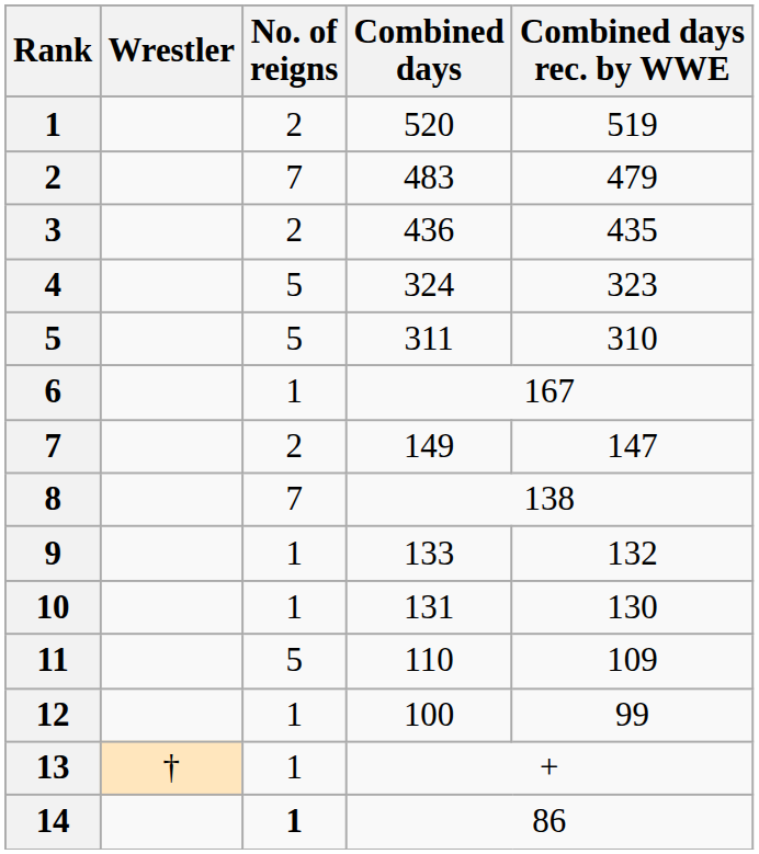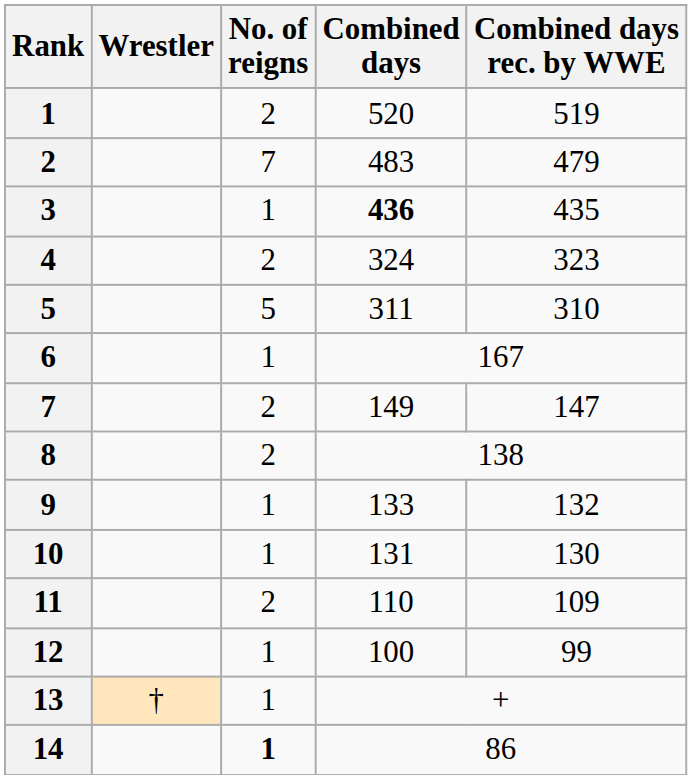 <table class="wikitable sortable" style="text-align: center">
 <tr>
 <th>Rank</th>
 <th>Wrestler</th>
 <th data-sort-type="number">No. of<br>reigns</th>
 <th data-sort-type="number">Combined<br>days</th>
 <th data-sort-type="number">Combined days<br>rec. by WWE</th>
 </tr>
 <tr>
 <th>1</th>
 <td></td>
 <td>2</td>
 <td>520</td>
 <td>519</td>
 </tr>
 <tr>
 <th>2</th>
 <td></td>
 <td>7</td>
 <td>483</td>
 <td>479</td>
 </tr>
 <tr>
 <th>3</th>
 <td></td>
-<td>2</td>
-<td>436</td>
+<td>1</td>
+<td><strong>436</strong></td>
 <td>435</td>
 </tr>
 <tr>
 <th>4</th>
 <td></td>
-<td>5</td>
+<td>2</td>
 <td>324</td>
 <td>323</td>
 </tr>
 <tr>
 <th>5</th>
 <td></td>
 <td>5</td>
 <td>311</td>
 <td>310</td>
 </tr>
 <tr>
 <th>6</th>
 <td></td>
 <td>1</td>
 <td colspan="2">167</td>
 </tr>
 <tr>
 <th>7</th>
 <td></td>
 <td>2</td>
 <td>149</td>
 <td>147</td>
 </tr>
 <tr>
 <th>8</th>
 <td></td>
-<td>7</td>
+<td>2</td>
 <td colspan="2">138</td>
 </tr>
 <tr>
 <th>9</th>
 <td></td>
 <td>1</td>
 <td>133</td>
 <td>132</td>
 </tr>
 <tr>
 <th>10</th>
 <td></td>
 <td>1</td>
 <td>131</td>
 <td>130</td>
 </tr>
 <tr>
 <th>11</th>
 <td></td>
-<td>5</td>
+<td>2</td>
 <td>110</td>
 <td>109</td>
 </tr>
 <tr>
 <th>12</th>
 <td></td>
 <td>1</td>
 <td>100</td>
 <td>99</td>
 </tr>
 <tr>
 <th>13</th>
 <td style="background-color: #ffe6bd"> †</td>
 <td>1</td>
 <td colspan=2>+</td>
 </tr>
 <tr>
 <th>14</th>
 <td></td>
 <td><strong>1</strong></td>
 <td colspan=2>86</td>
 </tr>
 </table>
